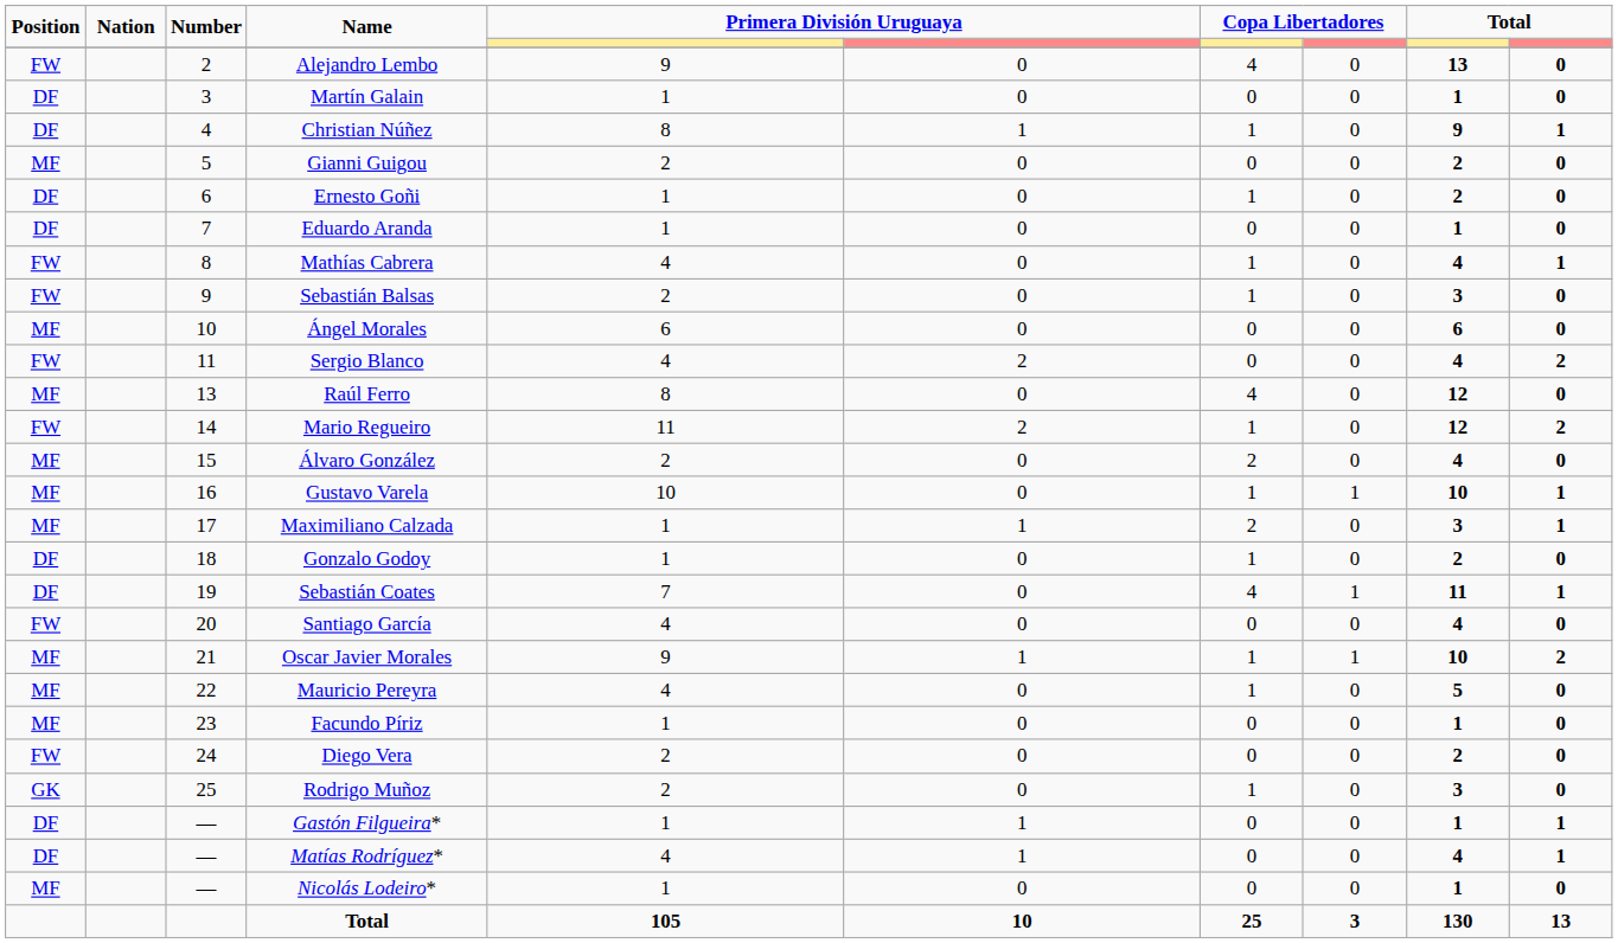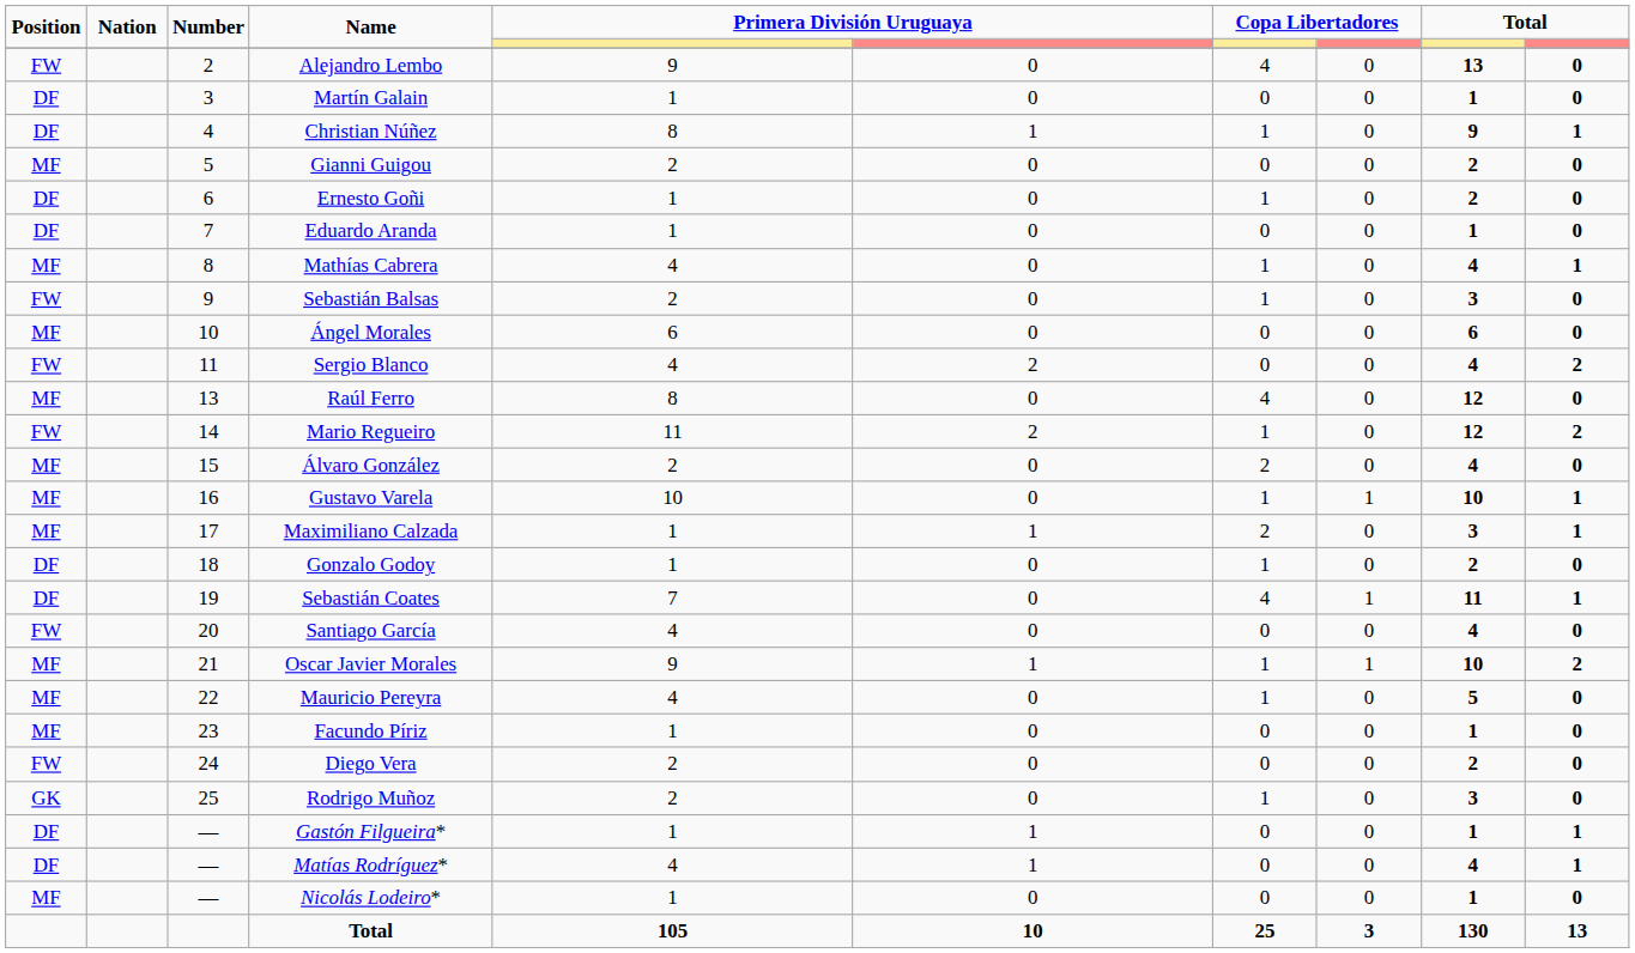 <table class="wikitable" style="font-size: 95%; text-align: center;">
 <tr>
 <td rowspan="2" width="5%" align="center"><strong>Position</strong></td>
 <td rowspan="2" width="5%" align="center"><strong>Nation</strong></td>
 <td rowspan="2" width="5%" align="center"><strong>Number</strong></td>
 <td rowspan="2" width="15%" align="center"><strong>Name</strong></td>
 <td colspan="2" align="center"><strong><a href='#'>Primera División Uruguaya</a></strong></td>
 <td colspan="2" align="center"><strong><a href='#'>Copa Libertadores</a></strong></td>
 <td colspan="2" align="center"><strong>Total</strong></td>
 </tr>
 <tr>
 <th width=225 style="background: #FFEE99"></th>
 <th width=225 style="background: #FF8888"></th>
 <th width=60 style="background: #FFEE99"></th>
 <th width=60 style="background: #FF8888"></th>
 <th width=60 style="background: #FFEE99"></th>
 <th width=60 style="background: #FF8888"></th>
 </tr>
 <tr>
 </tr>
 <tr>
 <td><a href='#'>FW</a></td>
 <td></td>
 <td>2</td>
 <td><a href='#'>Alejandro Lembo</a></td>
 <td>9</td>
 <td>0</td>
 <td>4</td>
 <td>0</td>
 <td><strong>13</strong></td>
 <td><strong>0</strong></td>
 </tr>
 <tr>
 <td><a href='#'>DF</a></td>
 <td></td>
 <td>3</td>
 <td><a href='#'>Martín Galain</a></td>
 <td>1</td>
 <td>0</td>
 <td>0</td>
 <td>0</td>
 <td><strong>1</strong></td>
 <td><strong>0</strong></td>
 </tr>
 <tr>
 <td><a href='#'>DF</a></td>
 <td></td>
 <td>4</td>
 <td><a href='#'>Christian Núñez</a></td>
 <td>8</td>
 <td>1</td>
 <td>1</td>
 <td>0</td>
 <td><strong>9</strong></td>
 <td><strong>1</strong></td>
 </tr>
 <tr>
 <td><a href='#'>MF</a></td>
 <td></td>
 <td>5</td>
 <td><a href='#'>Gianni Guigou</a></td>
 <td>2</td>
 <td>0</td>
 <td>0</td>
 <td>0</td>
 <td><strong>2</strong></td>
 <td><strong>0</strong></td>
 </tr>
 <tr>
 <td><a href='#'>DF</a></td>
 <td></td>
 <td>6</td>
 <td><a href='#'>Ernesto Goñi</a></td>
 <td>1</td>
 <td>0</td>
 <td>1</td>
 <td>0</td>
 <td><strong>2</strong></td>
 <td><strong>0</strong></td>
 </tr>
 <tr>
 <td><a href='#'>DF</a></td>
 <td></td>
 <td>7</td>
 <td><a href='#'>Eduardo Aranda</a></td>
 <td>1</td>
 <td>0</td>
 <td>0</td>
 <td>0</td>
 <td><strong>1</strong></td>
 <td><strong>0</strong></td>
 </tr>
 <tr>
-<td><a href='#'>FW</a></td>
+<td><a href='#'>MF</a></td>
 <td></td>
 <td>8</td>
 <td><a href='#'>Mathías Cabrera</a></td>
 <td>4</td>
 <td>0</td>
 <td>1</td>
 <td>0</td>
 <td><strong>4</strong></td>
 <td><strong>1</strong></td>
 </tr>
 <tr>
 <td><a href='#'>FW</a></td>
 <td></td>
 <td>9</td>
 <td><a href='#'>Sebastián Balsas</a></td>
 <td>2</td>
 <td>0</td>
 <td>1</td>
 <td>0</td>
 <td><strong>3</strong></td>
 <td><strong>0</strong></td>
 </tr>
 <tr>
 <td><a href='#'>MF</a></td>
 <td></td>
 <td>10</td>
 <td><a href='#'>Ángel Morales</a></td>
 <td>6</td>
 <td>0</td>
 <td>0</td>
 <td>0</td>
 <td><strong>6</strong></td>
 <td><strong>0</strong></td>
 </tr>
 <tr>
 <td><a href='#'>FW</a></td>
 <td></td>
 <td>11</td>
 <td><a href='#'>Sergio Blanco</a></td>
 <td>4</td>
 <td>2</td>
 <td>0</td>
 <td>0</td>
 <td><strong>4</strong></td>
 <td><strong>2</strong></td>
 </tr>
 <tr>
 <td><a href='#'>MF</a></td>
 <td></td>
 <td>13</td>
 <td><a href='#'>Raúl Ferro</a></td>
 <td>8</td>
 <td>0</td>
 <td>4</td>
 <td>0</td>
 <td><strong>12</strong></td>
 <td><strong>0</strong></td>
 </tr>
 <tr>
 <td><a href='#'>FW</a></td>
 <td></td>
 <td>14</td>
 <td><a href='#'>Mario Regueiro</a></td>
 <td>11</td>
 <td>2</td>
 <td>1</td>
 <td>0</td>
 <td><strong>12</strong></td>
 <td><strong>2</strong></td>
 </tr>
 <tr>
 <td><a href='#'>MF</a></td>
 <td></td>
 <td>15</td>
 <td><a href='#'>Álvaro González</a></td>
 <td>2</td>
 <td>0</td>
 <td>2</td>
 <td>0</td>
 <td><strong>4</strong></td>
 <td><strong>0</strong></td>
 </tr>
 <tr>
 <td><a href='#'>MF</a></td>
 <td></td>
 <td>16</td>
 <td><a href='#'>Gustavo Varela</a></td>
 <td>10</td>
 <td>0</td>
 <td>1</td>
 <td>1</td>
 <td><strong>10</strong></td>
 <td><strong>1</strong></td>
 </tr>
 <tr>
 <td><a href='#'>MF</a></td>
 <td></td>
 <td>17</td>
 <td><a href='#'>Maximiliano Calzada</a></td>
 <td>1</td>
 <td>1</td>
 <td>2</td>
 <td>0</td>
 <td><strong>3</strong></td>
 <td><strong>1</strong></td>
 </tr>
 <tr>
 <td><a href='#'>DF</a></td>
 <td></td>
 <td>18</td>
 <td><a href='#'>Gonzalo Godoy</a></td>
 <td>1</td>
 <td>0</td>
 <td>1</td>
 <td>0</td>
 <td><strong>2</strong></td>
 <td><strong>0</strong></td>
 </tr>
 <tr>
 <td><a href='#'>DF</a></td>
 <td></td>
 <td>19</td>
 <td><a href='#'>Sebastián Coates</a></td>
 <td>7</td>
 <td>0</td>
 <td>4</td>
 <td>1</td>
 <td><strong>11</strong></td>
 <td><strong>1</strong></td>
 </tr>
 <tr>
 <td><a href='#'>FW</a></td>
 <td></td>
 <td>20</td>
 <td><a href='#'>Santiago García</a></td>
 <td>4</td>
 <td>0</td>
 <td>0</td>
 <td>0</td>
 <td><strong>4</strong></td>
 <td><strong>0</strong></td>
 </tr>
 <tr>
 <td><a href='#'>MF</a></td>
 <td></td>
 <td>21</td>
 <td><a href='#'>Oscar Javier Morales</a></td>
 <td>9</td>
 <td>1</td>
 <td>1</td>
 <td>1</td>
 <td><strong>10</strong></td>
 <td><strong>2</strong></td>
 </tr>
 <tr>
 <td><a href='#'>MF</a></td>
 <td></td>
 <td>22</td>
 <td><a href='#'>Mauricio Pereyra</a></td>
 <td>4</td>
 <td>0</td>
 <td>1</td>
 <td>0</td>
 <td><strong>5</strong></td>
 <td><strong>0</strong></td>
 </tr>
 <tr>
 <td><a href='#'>MF</a></td>
 <td></td>
 <td>23</td>
 <td><a href='#'>Facundo Píriz</a></td>
 <td>1</td>
 <td>0</td>
 <td>0</td>
 <td>0</td>
 <td><strong>1</strong></td>
 <td><strong>0</strong></td>
 </tr>
 <tr>
 <td><a href='#'>FW</a></td>
 <td></td>
 <td>24</td>
 <td><a href='#'>Diego Vera</a></td>
 <td>2</td>
 <td>0</td>
 <td>0</td>
 <td>0</td>
 <td><strong>2</strong></td>
 <td><strong>0</strong></td>
 </tr>
 <tr>
 <td><a href='#'>GK</a></td>
 <td></td>
 <td>25</td>
 <td><a href='#'>Rodrigo Muñoz</a></td>
 <td>2</td>
 <td>0</td>
 <td>1</td>
 <td>0</td>
 <td><strong>3</strong></td>
 <td><strong>0</strong></td>
 </tr>
 <tr>
 <td><a href='#'>DF</a></td>
 <td></td>
 <td>—</td>
 <td><em><a href='#'>Gastón Filgueira</a></em>*</td>
 <td>1</td>
 <td>1</td>
 <td>0</td>
 <td>0</td>
 <td><strong>1</strong></td>
 <td><strong>1</strong></td>
 </tr>
 <tr>
 <td><a href='#'>DF</a></td>
 <td></td>
 <td>—</td>
 <td><em><a href='#'>Matías Rodríguez</a></em>*</td>
 <td>4</td>
 <td>1</td>
 <td>0</td>
 <td>0</td>
 <td><strong>4</strong></td>
 <td><strong>1</strong></td>
 </tr>
 <tr>
 <td><a href='#'>MF</a></td>
 <td></td>
 <td>—</td>
 <td><em><a href='#'>Nicolás Lodeiro</a></em>*</td>
 <td>1</td>
 <td>0</td>
 <td>0</td>
 <td>0</td>
 <td><strong>1</strong></td>
 <td><strong>0</strong></td>
 </tr>
 <tr>
 <td></td>
 <td></td>
 <td></td>
 <td><strong>Total</strong></td>
 <td><strong>105</strong></td>
 <td><strong>10</strong></td>
 <td><strong>25</strong></td>
 <td><strong>3</strong></td>
 <td><strong>130</strong></td>
 <td><strong>13</strong></td>
 </tr>
 <tr>
 </tr>
 </table>
